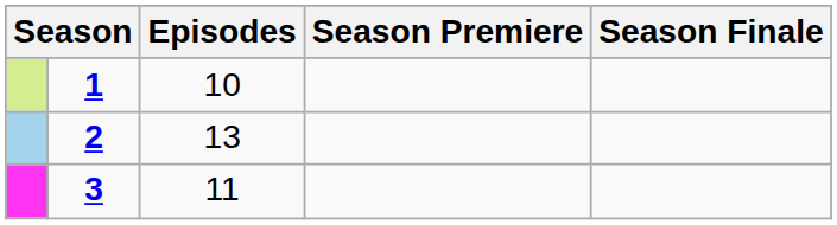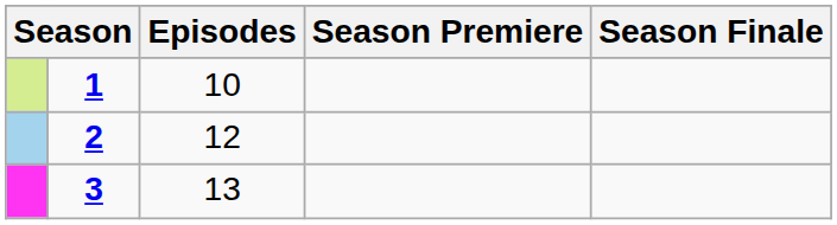 <table class="wikitable">
 <tr>
 <th colspan="2">Season</th>
 <th>Episodes</th>
 <th>Season Premiere</th>
 <th>Season Finale</th>
 </tr>
 <tr>
 <td style="background:#D4ED91; height:5px;"></td>
 <td style="text-align:center;"><strong><a href='#'>1</a></strong></td>
 <td style="text-align:center;">10</td>
 <td style="text-align:center;"></td>
 <td style="text-align:center;"></td>
 </tr>
 <tr>
 <td style="background:#A4D3EE; height:5px;"></td>
 <td style="text-align:center;"><strong><a href='#'>2</a></strong></td>
-<td style="text-align:center;">13</td>
+<td style="text-align:center;">12</td>
 <td style="text-align:center;"></td>
 <td style="text-align:center;"></td>
 </tr>
 <tr>
 <td style="background:#FF33F2; height:5px;"></td>
 <td style="text-align:center;"><strong><a href='#'>3</a></strong></td>
-<td style="text-align:center;">11</td>
+<td style="text-align:center;">13</td>
 <td style="text-align:center;"></td>
 <td style="text-align:center;"></td>
 </tr>
 </table>
